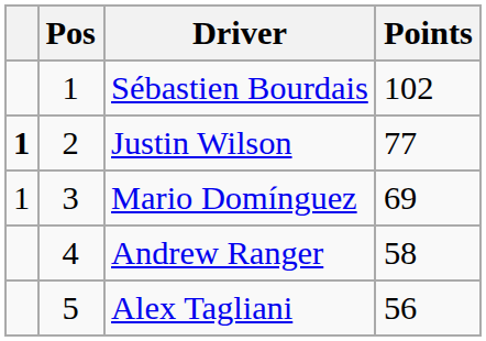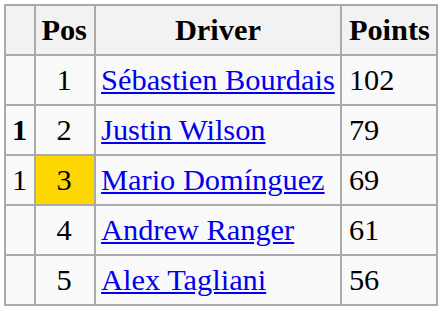 <table class="wikitable" style="font-size: 95%;">
 <tr>
 <th></th>
 <th>Pos</th>
 <th>Driver</th>
 <th>Points</th>
 </tr>
 <tr>
 <td align="left"></td>
 <td align="center">1</td>
 <td> <a href='#'>Sébastien Bourdais</a></td>
 <td align="left">102</td>
 </tr>
 <tr>
 <td align="left"><strong> 1</strong></td>
 <td align="center">2</td>
 <td> <a href='#'>Justin Wilson</a></td>
-<td align="left">77</td>
+<td align="left">79</td>
 </tr>
 <tr>
 <td align="left"> 1</td>
-<td align="center">3</td>
+<td align="center" style="background: gold;">3</td>
 <td> <a href='#'>Mario Domínguez</a></td>
 <td align="left">69</td>
 </tr>
 <tr>
 <td align="left"></td>
 <td align="center">4</td>
 <td> <a href='#'>Andrew Ranger</a></td>
-<td align="left">58</td>
+<td align="left">61</td>
 </tr>
 <tr>
 <td align="left"></td>
 <td align="center">5</td>
 <td> <a href='#'>Alex Tagliani</a></td>
 <td align="left">56</td>
 </tr>
 </table>
